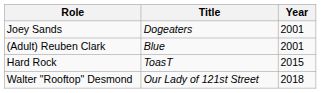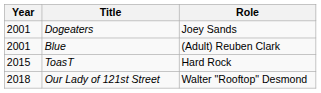 <table class="wikitable sortable">
 <tr>
+<th style="width:50px;">Year</th>
+<th style="width:200px;">Title</th>
 <th style="width:200px;">Role</th>
-<th style="width:200px;">Title</th>
-<th style="width:50px;">Year</th>
 </tr>
 <tr>
+<td>2001</td>
+<td><em>Dogeaters</em></td>
 <td>Joey Sands</td>
-<td><em>Dogeaters</em></td>
-<td>2001</td>
 </tr>
 <tr>
+<td>2001</td>
+<td><em>Blue</em></td>
 <td>(Adult) Reuben Clark</td>
-<td><em>Blue</em></td>
-<td>2001</td>
 </tr>
 <tr>
+<td>2015</td>
+<td><em>ToasT</em></td>
 <td>Hard Rock</td>
-<td><em>ToasT</em></td>
-<td>2015</td>
 </tr>
 <tr>
+<td>2018</td>
+<td><em>Our Lady of 121st Street</em></td>
 <td>Walter "Rooftop" Desmond</td>
-<td><em>Our Lady of 121st Street</em></td>
-<td>2018</td>
 </tr>
 </table>
